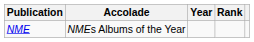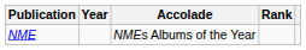 <table class="wikitable">
 <tr>
 <th>Publication</th>
+<th>Year</th>
 <th>Accolade</th>
-<th>Year</th>
 <th>Rank</th>
 <th class="unsortable"></th>
 </tr>
 <tr>
 <td><em><a href='#'>NME</a></em></td>
+<td></td>
 <td><em>NME</em>s Albums of the Year</td>
-<td></td>
 <td></td>
 <td></td>
 </tr>
 </table>
